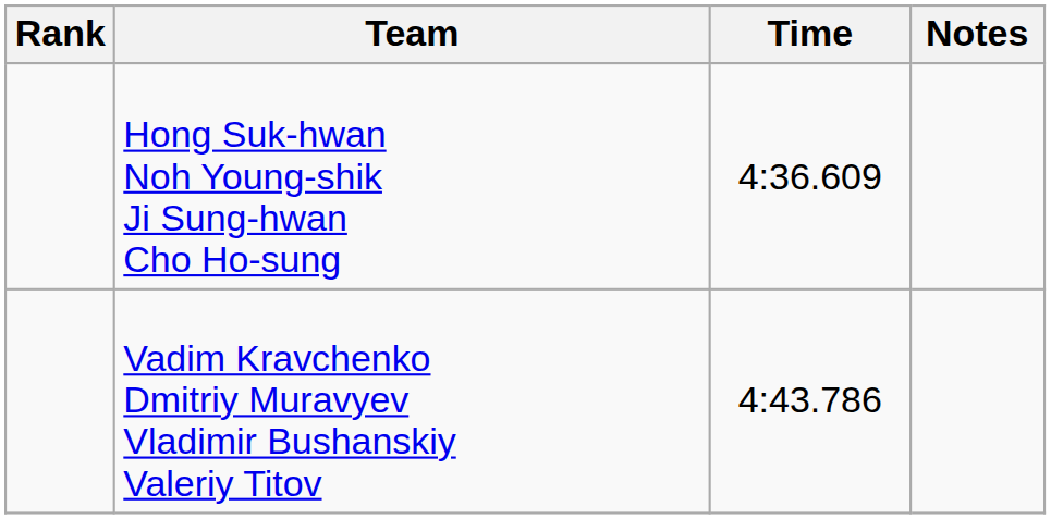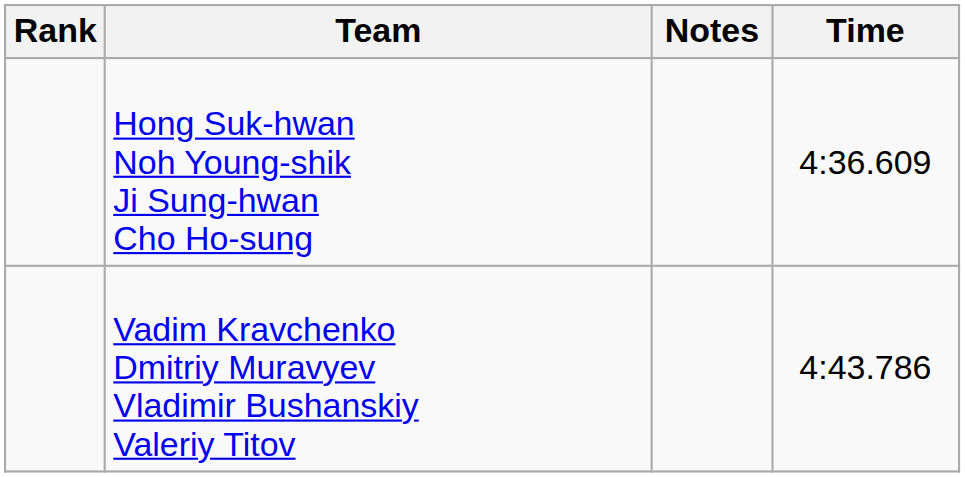 <table class=wikitable style="text-align:center">
 <tr>
 <th width=40>Rank</th>
 <th width=250>Team</th>
+<th width=50>Notes</th>
 <th width=80>Time</th>
-<th width=50>Notes</th>
 </tr>
 <tr>
 <td></td>
 <td align=left><br><a href='#'>Hong Suk-hwan</a><br><a href='#'>Noh Young-shik</a><br><a href='#'>Ji Sung-hwan</a><br><a href='#'>Cho Ho-sung</a></td>
+<td></td>
 <td>4:36.609</td>
-<td></td>
 </tr>
 <tr>
 <td></td>
 <td align=left><br><a href='#'>Vadim Kravchenko</a><br><a href='#'>Dmitriy Muravyev</a><br><a href='#'>Vladimir Bushanskiy</a><br><a href='#'>Valeriy Titov</a></td>
+<td></td>
 <td>4:43.786</td>
-<td></td>
 </tr>
 </table>
